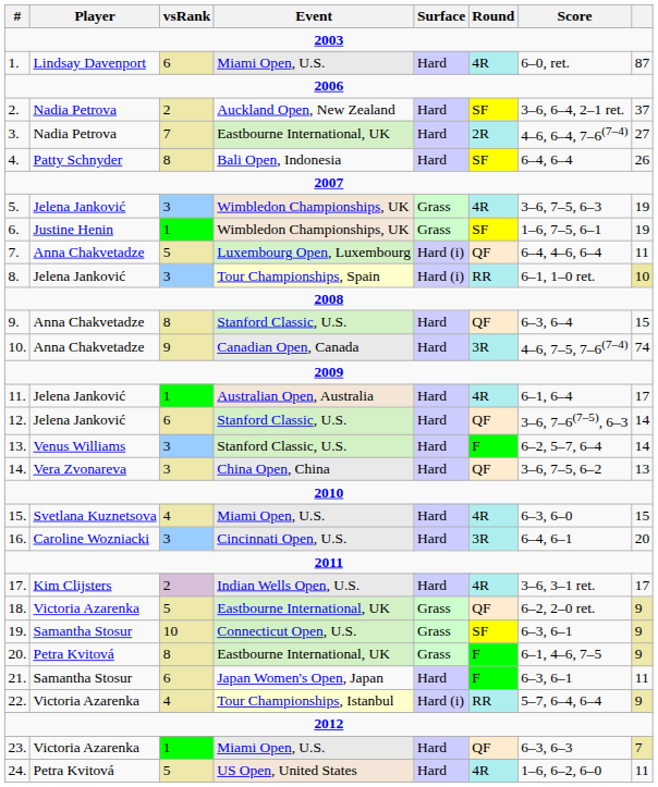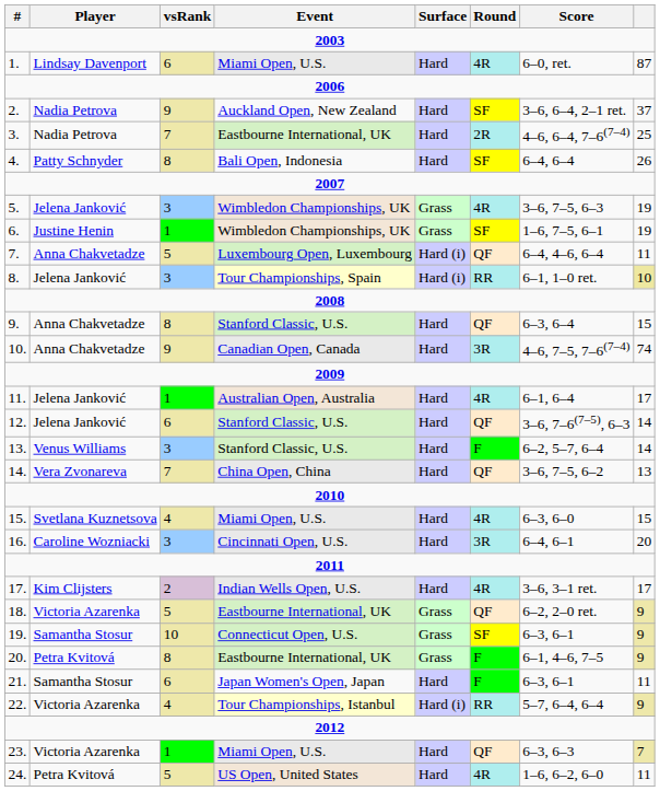 <table class="wikitable sortable">
 <tr>
 <th>#</th>
 <th>Player</th>
 <th>vsRank</th>
 <th>Event</th>
 <th>Surface</th>
 <th>Round</th>
 <th>Score</th>
 <th></th>
 </tr>
 <tr>
 <td colspan=8 style=text-align:center><strong><a href='#'>2003</a></strong></td>
 </tr>
 <tr>
 <td>1.</td>
 <td> <a href='#'>Lindsay Davenport</a></td>
 <td bgcolor=EEE8AA>6</td>
 <td bgcolor=e9e9e9><a href='#'>Miami Open</a>, U.S.</td>
 <td bgcolor=CCCCFF>Hard</td>
 <td bgcolor=afeeee>4R</td>
 <td>6–0, ret.</td>
 <td>87</td>
 </tr>
 <tr>
 <td colspan=8 style=text-align:center><strong><a href='#'>2006</a></strong></td>
 </tr>
 <tr>
 <td>2.</td>
 <td> <a href='#'>Nadia Petrova</a></td>
-<td bgcolor=EEE8AA>2</td>
+<td bgcolor=EEE8AA>9</td>
 <td><a href='#'>Auckland Open</a>, New Zealand</td>
 <td bgcolor=CCCCFF>Hard</td>
 <td bgcolor=yellow>SF</td>
 <td>3–6, 6–4, 2–1 ret.</td>
 <td>37</td>
 </tr>
 <tr>
 <td>3.</td>
 <td> Nadia Petrova</td>
 <td bgcolor=EEE8AA>7</td>
 <td bgcolor=d4f1c5>Eastbourne International, UK</td>
 <td bgcolor=CCCCFF>Hard</td>
 <td bgcolor=afeeee>2R</td>
 <td>4–6, 6–4, 7–6<sup>(7–4)</sup></td>
-<td>27</td>
+<td>25</td>
 </tr>
 <tr>
 <td>4.</td>
 <td> <a href='#'>Patty Schnyder</a></td>
 <td bgcolor=EEE8AA>8</td>
 <td><a href='#'>Bali Open</a>, Indonesia</td>
 <td bgcolor=CCCCFF>Hard</td>
 <td bgcolor=yellow>SF</td>
 <td>6–4, 6–4</td>
 <td>26</td>
 </tr>
 <tr>
 <td colspan=8 style=text-align:center><strong><a href='#'>2007</a></strong></td>
 </tr>
 <tr>
 <td>5.</td>
 <td> <a href='#'>Jelena Janković</a></td>
 <td bgcolor=99ccff>3</td>
 <td bgcolor=f3e6d7><a href='#'>Wimbledon Championships</a>, UK</td>
 <td bgcolor=CCFFCC>Grass</td>
 <td bgcolor=afeeee>4R</td>
 <td>3–6, 7–5, 6–3</td>
 <td>19</td>
 </tr>
 <tr>
 <td>6.</td>
 <td> <a href='#'>Justine Henin</a></td>
 <td bgcolor=lime>1</td>
 <td bgcolor=f3e6d7>Wimbledon Championships, UK</td>
 <td bgcolor=CCFFCC>Grass</td>
 <td bgcolor=yellow>SF</td>
 <td>1–6, 7–5, 6–1</td>
 <td>19</td>
 </tr>
 <tr>
 <td>7.</td>
 <td> <a href='#'>Anna Chakvetadze</a></td>
 <td bgcolor=EEE8AA>5</td>
 <td bgcolor=d4f1c5><a href='#'>Luxembourg Open</a>, Luxembourg</td>
 <td bgcolor=CCCCFF>Hard (i)</td>
 <td bgcolor=ffebcd>QF</td>
 <td>6–4, 4–6, 6–4</td>
 <td>11</td>
 </tr>
 <tr>
 <td>8.</td>
 <td> Jelena Janković</td>
 <td bgcolor=99ccff>3</td>
 <td bgcolor=ffffcc><a href='#'>Tour Championships</a>, Spain</td>
 <td bgcolor=CCCCFF>Hard (i)</td>
 <td bgcolor=afeeee>RR</td>
 <td>6–1, 1–0 ret.</td>
 <td bgcolor=eeee8AA>10</td>
 </tr>
 <tr>
 <td colspan=8 style=text-align:center><strong><a href='#'>2008</a></strong></td>
 </tr>
 <tr>
 <td>9.</td>
 <td> Anna Chakvetadze</td>
 <td bgcolor=EEE8AA>8</td>
 <td bgcolor=d4f1c5><a href='#'>Stanford Classic</a>, U.S.</td>
 <td bgcolor=CCCCFF>Hard</td>
 <td bgcolor=ffebcd>QF</td>
 <td>6–3, 6–4</td>
 <td>15</td>
 </tr>
 <tr>
 <td>10.</td>
 <td> Anna Chakvetadze</td>
 <td bgcolor=EEE8AA>9</td>
 <td bgcolor=e9e9e9><a href='#'>Canadian Open</a>, Canada</td>
 <td bgcolor=CCCCFF>Hard</td>
 <td bgcolor=afeeee>3R</td>
 <td>4–6, 7–5, 7–6<sup>(7–4)</sup></td>
 <td>74</td>
 </tr>
 <tr>
 <td colspan=8 style=text-align:center><strong><a href='#'>2009</a></strong></td>
 </tr>
 <tr>
 <td>11.</td>
 <td> Jelena Janković</td>
 <td bgcolor=lime>1</td>
 <td bgcolor=f3e6d7><a href='#'>Australian Open</a>, Australia</td>
 <td bgcolor=CCCCFF>Hard</td>
 <td bgcolor=afeeee>4R</td>
 <td>6–1, 6–4</td>
 <td>17</td>
 </tr>
 <tr>
 <td>12.</td>
 <td> Jelena Janković</td>
 <td bgcolor=EEE8AA>6</td>
 <td bgcolor=d4f1c5><a href='#'>Stanford Classic</a>, U.S.</td>
 <td bgcolor=CCCCFF>Hard</td>
 <td bgcolor=ffebcd>QF</td>
 <td>3–6, 7–6<sup>(7–5)</sup>, 6–3</td>
 <td>14</td>
 </tr>
 <tr>
 <td>13.</td>
 <td> <a href='#'>Venus Williams</a></td>
 <td bgcolor=99ccff>3</td>
 <td bgcolor=d4f1c5>Stanford Classic, U.S.</td>
 <td bgcolor=CCCCFF>Hard</td>
 <td bgcolor=lime>F</td>
 <td>6–2, 5–7, 6–4</td>
 <td>14</td>
 </tr>
 <tr>
 <td>14.</td>
 <td> <a href='#'>Vera Zvonareva</a></td>
-<td bgcolor=EEE8AA>3</td>
+<td bgcolor=EEE8AA>7</td>
 <td bgcolor=e9e9e9><a href='#'>China Open</a>, China</td>
 <td bgcolor=CCCCFF>Hard</td>
 <td bgcolor=ffebcd>QF</td>
 <td>3–6, 7–5, 6–2</td>
 <td>13</td>
 </tr>
 <tr>
 <td colspan=8 style=text-align:center><strong><a href='#'>2010</a></strong></td>
 </tr>
 <tr>
 <td>15.</td>
 <td> <a href='#'>Svetlana Kuznetsova</a></td>
 <td bgcolor=EEE8AA>4</td>
 <td bgcolor=e9e9e9><a href='#'>Miami Open</a>, U.S.</td>
 <td bgcolor=CCCCFF>Hard</td>
 <td bgcolor=afeeee>4R</td>
 <td>6–3, 6–0</td>
 <td>15</td>
 </tr>
 <tr>
 <td>16.</td>
 <td> <a href='#'>Caroline Wozniacki</a></td>
 <td bgcolor=99ccff>3</td>
 <td bgcolor=e9e9e9><a href='#'>Cincinnati Open</a>, U.S.</td>
 <td bgcolor=CCCCFF>Hard</td>
 <td bgcolor=afeeee>3R</td>
 <td>6–4, 6–1</td>
 <td>20</td>
 </tr>
 <tr>
 <td colspan=8 style=text-align:center><strong><a href='#'>2011</a></strong></td>
 </tr>
 <tr>
 <td>17.</td>
 <td> <a href='#'>Kim Clijsters</a></td>
 <td bgcolor=thistle>2</td>
 <td bgcolor=e9e9e9><a href='#'>Indian Wells Open</a>, U.S.</td>
 <td bgcolor=CCCCFF>Hard</td>
 <td bgcolor=afeeee>4R</td>
 <td>3–6, 3–1 ret.</td>
 <td>17</td>
 </tr>
 <tr>
 <td>18.</td>
 <td> <a href='#'>Victoria Azarenka</a></td>
 <td bgcolor=EEE8AA>5</td>
 <td bgcolor=d4f1c5><a href='#'>Eastbourne International</a>, UK</td>
 <td bgcolor=CCFFCC>Grass</td>
 <td bgcolor=ffebcd>QF</td>
 <td>6–2, 2–0 ret.</td>
 <td bgcolor=eee8AA>9</td>
 </tr>
 <tr>
 <td>19.</td>
 <td> <a href='#'>Samantha Stosur</a></td>
 <td bgcolor=EEE8AA>10</td>
 <td bgcolor=d4f1c5><a href='#'>Connecticut Open</a>, U.S.</td>
 <td bgcolor=CCFFCC>Grass</td>
 <td bgcolor=yellow>SF</td>
 <td>6–3, 6–1</td>
 <td bgcolor=eee8AA>9</td>
 </tr>
 <tr>
 <td>20.</td>
 <td> <a href='#'>Petra Kvitová</a></td>
 <td bgcolor=EEE8AA>8</td>
 <td bgcolor=d4f1c5>Eastbourne International, UK</td>
 <td bgcolor=CCFFCC>Grass</td>
 <td bgcolor=Lime>F</td>
 <td>6–1, 4–6, 7–5</td>
 <td bgcolor=eee8AA>9</td>
 </tr>
 <tr>
 <td>21.</td>
 <td> Samantha Stosur</td>
 <td bgcolor=EEE8AA>6</td>
 <td><a href='#'>Japan Women's Open</a>, Japan</td>
 <td bgcolor=CCCCFF>Hard</td>
 <td bgcolor=Lime>F</td>
 <td>6–3, 6–1</td>
 <td>11</td>
 </tr>
 <tr>
 <td>22.</td>
 <td> Victoria Azarenka</td>
 <td bgcolor=EEE8AA>4</td>
 <td bgcolor=ffffcc><a href='#'>Tour Championships</a>, Istanbul</td>
 <td bgcolor=CCCCFF>Hard (i)</td>
 <td bgcolor=afeeee>RR</td>
 <td>5–7, 6–4, 6–4</td>
 <td bgcolor=eee8AA>9</td>
 </tr>
 <tr>
 <td colspan=8 style=text-align:center><strong><a href='#'>2012</a></strong></td>
 </tr>
 <tr>
 <td>23.</td>
 <td> Victoria Azarenka</td>
 <td bgcolor=lime>1</td>
 <td bgcolor=e9e9e9><a href='#'>Miami Open</a>, U.S.</td>
 <td bgcolor=CCCCFF>Hard</td>
 <td bgcolor=ffebcd>QF</td>
 <td>6–3, 6–3</td>
 <td bgcolor=eee8AA>7</td>
 </tr>
 <tr>
 <td>24.</td>
 <td> Petra Kvitová</td>
 <td bgcolor=EEE8AA>5</td>
 <td bgcolor=f3e6d7><a href='#'>US Open</a>, United States</td>
 <td bgcolor=CCCCFF>Hard</td>
 <td bgcolor=afeeee>4R</td>
 <td>1–6, 6–2, 6–0</td>
 <td>11</td>
 </tr>
 </table>
